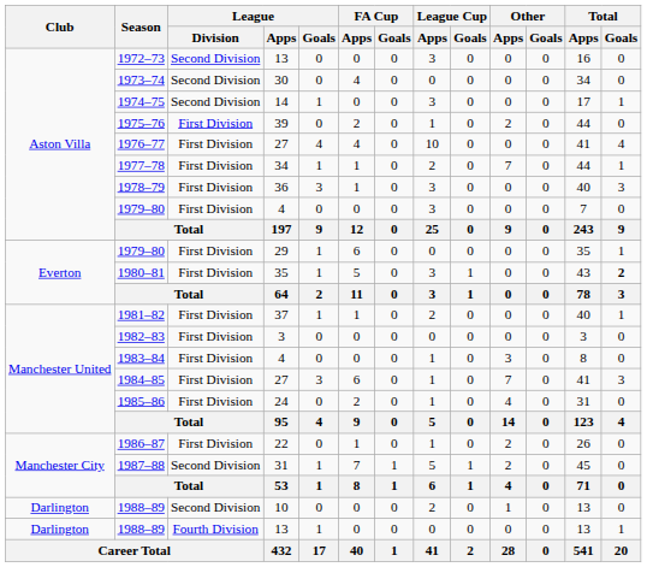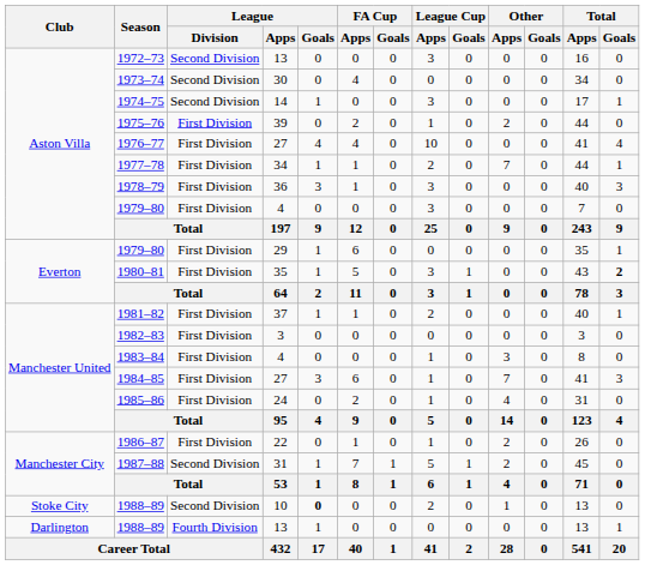 <table class="wikitable" style="text-align: center;">
 <tr>
 <th rowspan="2">Club</th>
 <th rowspan="2">Season</th>
 <th colspan="3">League</th>
 <th colspan="2">FA Cup</th>
 <th colspan="2">League Cup</th>
 <th colspan="2">Other</th>
 <th colspan="2">Total</th>
 </tr>
 <tr>
 <th>Division</th>
 <th>Apps</th>
 <th>Goals</th>
 <th>Apps</th>
 <th>Goals</th>
 <th>Apps</th>
 <th>Goals</th>
 <th>Apps</th>
 <th>Goals</th>
 <th>Apps</th>
 <th>Goals</th>
 </tr>
 <tr>
 <td rowspan="9"><a href='#'>Aston Villa</a></td>
 <td><a href='#'>1972–73</a></td>
 <td><a href='#'>Second Division</a></td>
 <td>13</td>
 <td>0</td>
 <td>0</td>
 <td>0</td>
 <td>3</td>
 <td>0</td>
 <td>0</td>
 <td>0</td>
 <td>16</td>
 <td>0</td>
 </tr>
 <tr>
 <td><a href='#'>1973–74</a></td>
 <td>Second Division</td>
 <td>30</td>
 <td>0</td>
 <td>4</td>
 <td>0</td>
 <td>0</td>
 <td>0</td>
 <td>0</td>
 <td>0</td>
 <td>34</td>
 <td>0</td>
 </tr>
 <tr>
 <td><a href='#'>1974–75</a></td>
 <td>Second Division</td>
 <td>14</td>
 <td>1</td>
 <td>0</td>
 <td>0</td>
 <td>3</td>
 <td>0</td>
 <td>0</td>
 <td>0</td>
 <td>17</td>
 <td>1</td>
 </tr>
 <tr>
 <td><a href='#'>1975–76</a></td>
 <td><a href='#'>First Division</a></td>
 <td>39</td>
 <td>0</td>
 <td>2</td>
 <td>0</td>
 <td>1</td>
 <td>0</td>
 <td>2</td>
 <td>0</td>
 <td>44</td>
 <td>0</td>
 </tr>
 <tr>
 <td><a href='#'>1976–77</a></td>
 <td>First Division</td>
 <td>27</td>
 <td>4</td>
 <td>4</td>
 <td>0</td>
 <td>10</td>
 <td>0</td>
 <td>0</td>
 <td>0</td>
 <td>41</td>
 <td>4</td>
 </tr>
 <tr>
 <td><a href='#'>1977–78</a></td>
 <td>First Division</td>
 <td>34</td>
 <td>1</td>
 <td>1</td>
 <td>0</td>
 <td>2</td>
 <td>0</td>
 <td>7</td>
 <td>0</td>
 <td>44</td>
 <td>1</td>
 </tr>
 <tr>
 <td><a href='#'>1978–79</a></td>
 <td>First Division</td>
 <td>36</td>
 <td>3</td>
 <td>1</td>
 <td>0</td>
 <td>3</td>
 <td>0</td>
 <td>0</td>
 <td>0</td>
 <td>40</td>
 <td>3</td>
 </tr>
 <tr>
 <td><a href='#'>1979–80</a></td>
 <td>First Division</td>
 <td>4</td>
 <td>0</td>
 <td>0</td>
 <td>0</td>
 <td>3</td>
 <td>0</td>
 <td>0</td>
 <td>0</td>
 <td>7</td>
 <td>0</td>
 </tr>
 <tr>
 <th colspan="2">Total</th>
 <th>197</th>
 <th>9</th>
 <th>12</th>
 <th>0</th>
 <th>25</th>
 <th>0</th>
 <th>9</th>
 <th>0</th>
 <th>243</th>
 <th>9</th>
 </tr>
 <tr>
 <td rowspan="3"><a href='#'>Everton</a></td>
 <td><a href='#'>1979–80</a></td>
 <td>First Division</td>
 <td>29</td>
 <td>1</td>
 <td>6</td>
 <td>0</td>
 <td>0</td>
 <td>0</td>
 <td>0</td>
 <td>0</td>
 <td>35</td>
 <td>1</td>
 </tr>
 <tr>
 <td><a href='#'>1980–81</a></td>
 <td>First Division</td>
 <td>35</td>
 <td>1</td>
 <td>5</td>
 <td>0</td>
 <td>3</td>
 <td>1</td>
 <td>0</td>
 <td>0</td>
 <td>43</td>
 <td><strong>2</strong></td>
 </tr>
 <tr>
 <th colspan="2">Total</th>
 <th>64</th>
 <th>2</th>
 <th>11</th>
 <th>0</th>
 <th>3</th>
 <th>1</th>
 <th>0</th>
 <th>0</th>
 <th>78</th>
 <th>3</th>
 </tr>
 <tr>
 <td rowspan="6"><a href='#'>Manchester United</a></td>
 <td><a href='#'>1981–82</a></td>
 <td>First Division</td>
 <td>37</td>
 <td>1</td>
 <td>1</td>
 <td>0</td>
 <td>2</td>
 <td>0</td>
 <td>0</td>
 <td>0</td>
 <td>40</td>
 <td>1</td>
 </tr>
 <tr>
 <td><a href='#'>1982–83</a></td>
 <td>First Division</td>
 <td>3</td>
 <td>0</td>
 <td>0</td>
 <td>0</td>
 <td>0</td>
 <td>0</td>
 <td>0</td>
 <td>0</td>
 <td>3</td>
 <td>0</td>
 </tr>
 <tr>
 <td><a href='#'>1983–84</a></td>
 <td>First Division</td>
 <td>4</td>
 <td>0</td>
 <td>0</td>
 <td>0</td>
 <td>1</td>
 <td>0</td>
 <td>3</td>
 <td>0</td>
 <td>8</td>
 <td>0</td>
 </tr>
 <tr>
 <td><a href='#'>1984–85</a></td>
 <td>First Division</td>
 <td>27</td>
 <td>3</td>
 <td>6</td>
 <td>0</td>
 <td>1</td>
 <td>0</td>
 <td>7</td>
 <td>0</td>
 <td>41</td>
 <td>3</td>
 </tr>
 <tr>
 <td><a href='#'>1985–86</a></td>
 <td>First Division</td>
 <td>24</td>
 <td>0</td>
 <td>2</td>
 <td>0</td>
 <td>1</td>
 <td>0</td>
 <td>4</td>
 <td>0</td>
 <td>31</td>
 <td>0</td>
 </tr>
 <tr>
 <th colspan="2">Total</th>
 <th>95</th>
 <th>4</th>
 <th>9</th>
 <th>0</th>
 <th>5</th>
 <th>0</th>
 <th>14</th>
 <th>0</th>
 <th>123</th>
 <th>4</th>
 </tr>
 <tr>
 <td rowspan="3"><a href='#'>Manchester City</a></td>
 <td><a href='#'>1986–87</a></td>
 <td>First Division</td>
 <td>22</td>
 <td>0</td>
 <td>1</td>
 <td>0</td>
 <td>1</td>
 <td>0</td>
 <td>2</td>
 <td>0</td>
 <td>26</td>
 <td>0</td>
 </tr>
 <tr>
 <td><a href='#'>1987–88</a></td>
 <td>Second Division</td>
 <td>31</td>
 <td>1</td>
 <td>7</td>
 <td>1</td>
 <td>5</td>
 <td>1</td>
 <td>2</td>
 <td>0</td>
 <td>45</td>
 <td>0</td>
 </tr>
 <tr>
 <th colspan="2">Total</th>
 <th>53</th>
 <th>1</th>
 <th>8</th>
 <th>1</th>
 <th>6</th>
 <th>1</th>
 <th>4</th>
 <th>0</th>
 <th>71</th>
 <th>0</th>
 </tr>
 <tr>
-<td><a href='#'>Darlington</a></td>
+<td><a href='#'>Stoke City</a></td>
 <td><a href='#'>1988–89</a></td>
 <td>Second Division</td>
 <td>10</td>
-<td>0</td>
+<td><strong>0</strong></td>
 <td>0</td>
 <td>0</td>
 <td>2</td>
 <td>0</td>
 <td>1</td>
 <td>0</td>
 <td>13</td>
 <td>0</td>
 </tr>
 <tr>
 <td><a href='#'>Darlington</a></td>
 <td><a href='#'>1988–89</a></td>
 <td><a href='#'>Fourth Division</a></td>
 <td>13</td>
 <td>1</td>
 <td>0</td>
 <td>0</td>
 <td>0</td>
 <td>0</td>
 <td>0</td>
 <td>0</td>
 <td>13</td>
 <td>1</td>
 </tr>
 <tr>
 <th colspan="3">Career Total</th>
 <th>432</th>
 <th>17</th>
 <th>40</th>
 <th>1</th>
 <th>41</th>
 <th>2</th>
 <th>28</th>
 <th>0</th>
 <th>541</th>
 <th>20</th>
 </tr>
 </table>
